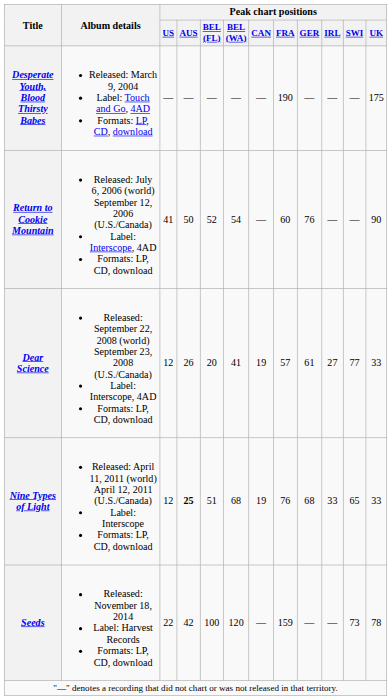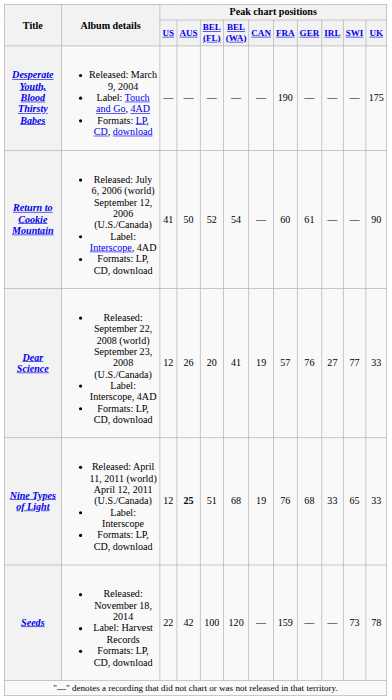 <table class="wikitable plainrowheaders" style="text-align:center;">
 <tr>
 <th scope="col" rowspan="2" style="width:16em;">Title</th>
 <th scope="col" rowspan="2" style="width:20em;">Album details</th>
 <th scope="col" colspan="10">Peak chart positions</th>
 </tr>
 <tr>
 <th scope="col" style="width:3em;font-size:90%;"><a href='#'>US</a><br></th>
 <th scope="col" style="width:3em;font-size:90%;"><a href='#'>AUS</a><br></th>
 <th scope="col" style="width:3em;font-size:90%;"><a href='#'>BEL<br>(FL)</a><br></th>
 <th scope="col" style="width:3em;font-size:90%;"><a href='#'>BEL<br>(WA)</a><br></th>
 <th scope="col" style="width:3em;font-size:90%;"><a href='#'>CAN</a><br></th>
 <th scope="col" style="width:3em;font-size:90%;"><a href='#'>FRA</a><br></th>
 <th scope="col" style="width:3em;font-size:90%;"><a href='#'>GER</a><br></th>
 <th scope="col" style="width:3em;font-size:90%;"><a href='#'>IRL</a><br></th>
 <th scope="col" style="width:3em;font-size:90%;"><a href='#'>SWI</a><br></th>
 <th scope="col" style="width:3em;font-size:90%;"><a href='#'>UK</a><br></th>
 </tr>
 <tr>
 <th scope="row"><em><a href='#'>Desperate Youth, Blood Thirsty Babes</a></em></th>
 <td><br><ul><li>Released: March 9, 2004</li><li>Label: <a href='#'>Touch and Go</a>, <a href='#'>4AD</a></li><li>Formats: <a href='#'>LP</a>, <a href='#'>CD</a>, <a href='#'>download</a></li></ul></td>
 <td>—</td>
 <td>—</td>
 <td>—</td>
 <td>—</td>
 <td>—</td>
 <td>190</td>
 <td>—</td>
 <td>—</td>
 <td>—</td>
 <td>175</td>
 </tr>
 <tr>
 <th scope="row"><em><a href='#'>Return to Cookie Mountain</a></em></th>
 <td><br><ul><li>Released: July 6, 2006 (world) <br>September 12, 2006 (U.S./Canada)</li><li>Label: <a href='#'>Interscope</a>, 4AD</li><li>Formats: LP, CD, download</li></ul></td>
 <td>41</td>
 <td>50</td>
 <td>52</td>
 <td>54</td>
 <td>—</td>
 <td>60</td>
-<td>76</td>
+<td>61</td>
 <td>—</td>
 <td>—</td>
 <td>90</td>
 </tr>
 <tr>
 <th scope="row"><em><a href='#'>Dear Science</a></em></th>
 <td><br><ul><li>Released: September 22, 2008 (world) <br>September 23, 2008 (U.S./Canada)</li><li>Label: Interscope, 4AD</li><li>Formats: LP, CD, download</li></ul></td>
 <td>12</td>
 <td>26</td>
 <td>20</td>
 <td>41</td>
 <td>19</td>
 <td>57</td>
-<td>61</td>
+<td>76</td>
 <td>27</td>
 <td>77</td>
 <td>33</td>
 </tr>
 <tr>
 <th scope="row"><em><a href='#'>Nine Types of Light</a></em></th>
 <td><br><ul><li>Released: April 11, 2011 (world) <br>April 12, 2011 (U.S./Canada)</li><li>Label: Interscope</li><li>Formats: LP, CD, download</li></ul></td>
 <td>12</td>
 <td><strong>25</strong></td>
 <td>51</td>
 <td>68</td>
 <td>19</td>
 <td>76</td>
 <td>68</td>
 <td>33</td>
 <td>65</td>
 <td>33</td>
 </tr>
 <tr>
 <th scope="row"><em><a href='#'>Seeds</a></em></th>
 <td><br><ul><li>Released: November 18, 2014</li><li>Label: Harvest Records</li><li>Formats: LP, CD, download</li></ul></td>
 <td>22</td>
 <td>42</td>
 <td>100</td>
 <td>120</td>
 <td>—</td>
 <td>159</td>
 <td>—</td>
 <td>—</td>
 <td>73</td>
 <td>78</td>
 </tr>
 <tr>
 <td colspan="20" style="font-size:90%; text-align:center;">"—" denotes a recording that did not chart or was not released in that territory.</td>
 </tr>
 </table>
